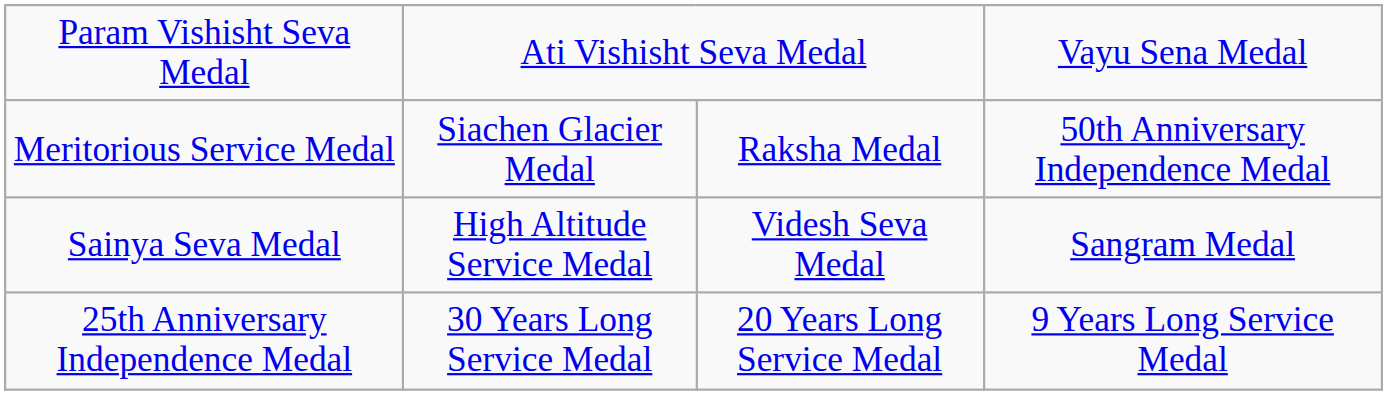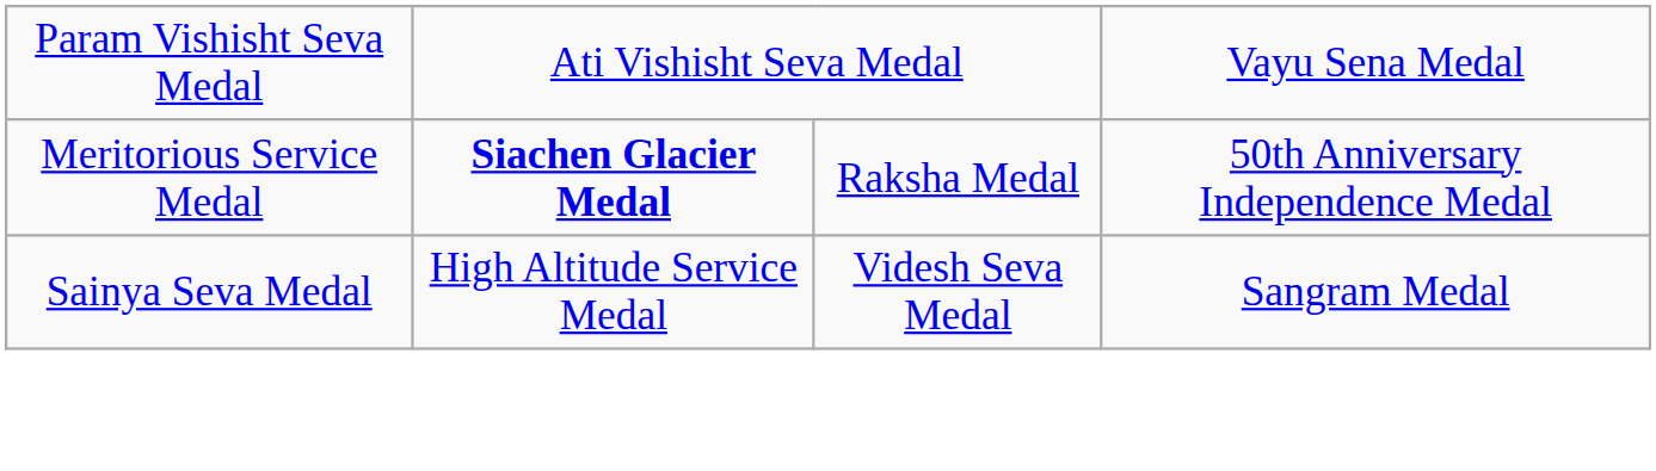 <table class="wikitable" style="margin:1em auto; text-align:center;">
 <tr>
 <td colspan="1"><a href='#'>Param Vishisht Seva Medal</a></td>
 <td colspan="2"><a href='#'>Ati Vishisht Seva Medal</a></td>
 <td colspan="1"><a href='#'>Vayu Sena Medal</a></td>
 </tr>
 <tr>
 <td><a href='#'>Meritorious Service Medal</a></td>
-<td><a href='#'>Siachen Glacier Medal</a></td>
+<td><strong><a href='#'>Siachen Glacier Medal</a></strong></td>
 <td><a href='#'>Raksha Medal</a></td>
 <td><a href='#'>50th Anniversary Independence Medal</a></td>
 </tr>
 <tr>
 <td><a href='#'>Sainya Seva Medal</a></td>
 <td><a href='#'>High Altitude Service Medal</a></td>
 <td><a href='#'>Videsh Seva Medal</a></td>
 <td><a href='#'>Sangram Medal</a></td>
 </tr>
-<tr>
-<td><a href='#'>25th Anniversary Independence Medal</a></td>
-<td><a href='#'>30 Years Long Service Medal</a></td>
-<td><a href='#'>20 Years Long Service Medal</a></td>
-<td><a href='#'>9 Years Long Service Medal</a></td>
-</tr>
 </table>
